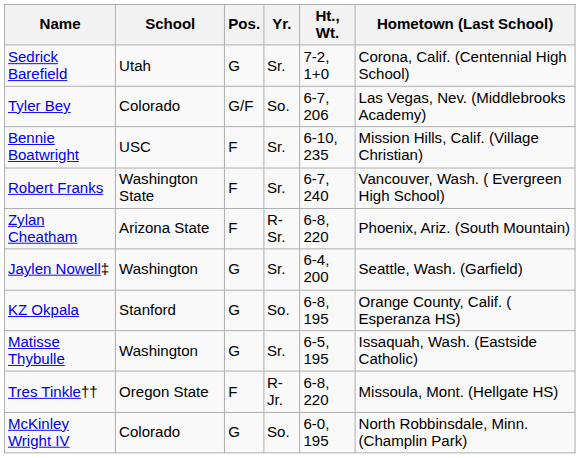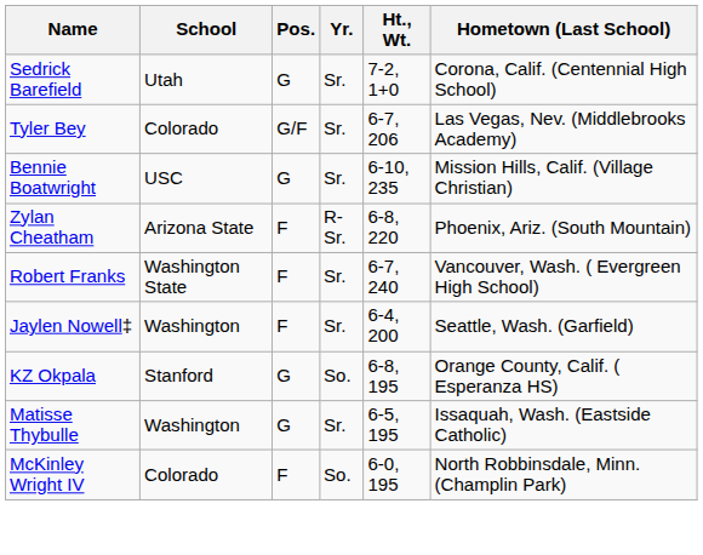 <table class="wikitable">
 <tr>
 <th>Name</th>
 <th>School</th>
 <th>Pos.</th>
 <th>Yr.</th>
 <th>Ht., Wt.</th>
 <th>Hometown (Last School)</th>
 </tr>
 <tr>
 <td><a href='#'>Sedrick Barefield</a></td>
 <td>Utah</td>
 <td>G</td>
 <td>Sr.</td>
 <td>7-2, 1+0</td>
 <td>Corona, Calif. (Centennial High School)</td>
 </tr>
 <tr>
 <td><a href='#'>Tyler Bey</a></td>
 <td>Colorado</td>
 <td>G/F</td>
-<td>So.</td>
+<td>Sr.</td>
 <td>6-7, 206</td>
 <td>Las Vegas, Nev. (Middlebrooks Academy)</td>
 </tr>
 <tr>
 <td><a href='#'>Bennie Boatwright</a></td>
 <td>USC</td>
-<td>F</td>
+<td>G</td>
 <td>Sr.</td>
 <td>6-10, 235</td>
 <td>Mission Hills, Calif. (Village Christian)</td>
+</tr>
+<tr>
+<td><a href='#'>Zylan Cheatham</a></td>
+<td>Arizona State</td>
+<td>F</td>
+<td>R-Sr.</td>
+<td>6-8, 220</td>
+<td>Phoenix, Ariz. (South Mountain)</td>
 </tr>
 <tr>
 <td><a href='#'>Robert Franks</a></td>
 <td>Washington State</td>
 <td>F</td>
 <td>Sr.</td>
 <td>6-7, 240</td>
 <td>Vancouver, Wash. ( Evergreen High School)</td>
 </tr>
 <tr>
-<td><a href='#'>Zylan Cheatham</a></td>
-<td>Arizona State</td>
-<td>F</td>
-<td>R-Sr.</td>
-<td>6-8, 220</td>
-<td>Phoenix, Ariz. (South Mountain)</td>
-</tr>
-<tr>
 <td><a href='#'>Jaylen Nowell</a>‡</td>
 <td>Washington</td>
-<td>G</td>
+<td>F</td>
 <td>Sr.</td>
 <td>6-4, 200</td>
 <td>Seattle, Wash. (Garfield)</td>
 </tr>
 <tr>
 <td><a href='#'>KZ Okpala</a></td>
 <td>Stanford</td>
 <td>G</td>
 <td>So.</td>
 <td>6-8, 195</td>
 <td>Orange County, Calif. ( Esperanza HS)</td>
 </tr>
 <tr>
 <td><a href='#'>Matisse Thybulle</a></td>
 <td>Washington</td>
 <td>G</td>
 <td>Sr.</td>
 <td>6-5, 195</td>
 <td>Issaquah, Wash. (Eastside Catholic)</td>
 </tr>
 <tr>
-<td><a href='#'>Tres Tinkle</a>††</td>
-<td>Oregon State</td>
-<td>F</td>
-<td>R-Jr.</td>
-<td>6-8, 220</td>
-<td>Missoula, Mont. (Hellgate HS)</td>
-</tr>
-<tr>
 <td><a href='#'>McKinley Wright IV</a></td>
 <td>Colorado</td>
-<td>G</td>
+<td>F</td>
 <td>So.</td>
 <td>6-0, 195</td>
 <td>North Robbinsdale, Minn. (Champlin Park)</td>
 </tr>
 </table>
